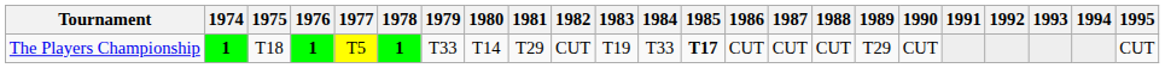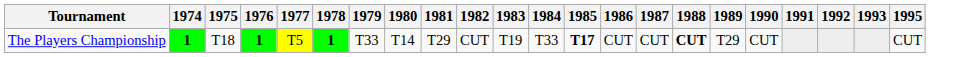 <table class="wikitable" style="font-size:95%;text-align:center;">
 <tr>
 <th>Tournament</th>
 <th>1974</th>
 <th>1975</th>
 <th>1976</th>
 <th>1977</th>
 <th>1978</th>
 <th>1979</th>
 <th>1980</th>
 <th>1981</th>
 <th>1982</th>
 <th>1983</th>
 <th>1984</th>
 <th>1985</th>
 <th>1986</th>
 <th>1987</th>
 <th>1988</th>
 <th>1989</th>
 <th>1990</th>
 <th>1991</th>
 <th>1992</th>
 <th>1993</th>
-<th>1994</th>
 <th>1995</th>
 </tr>
 <tr>
 <td align=left><a href='#'>The Players Championship</a></td>
 <td style="background:lime;"><strong>1</strong></td>
 <td>T18</td>
 <td style="background:lime;"><strong>1</strong></td>
 <td style="background:yellow;">T5</td>
 <td style="background:lime;"><strong>1</strong></td>
 <td>T33</td>
 <td>T14</td>
 <td>T29</td>
 <td>CUT</td>
 <td>T19</td>
 <td>T33</td>
 <td><strong>T17</strong></td>
 <td>CUT</td>
 <td>CUT</td>
-<td>CUT</td>
+<td><strong>CUT</strong></td>
 <td>T29</td>
 <td>CUT</td>
-<td style="background:#eeeeee;"></td>
 <td style="background:#eeeeee;"></td>
 <td style="background:#eeeeee;"></td>
 <td style="background:#eeeeee;"></td>
 <td>CUT</td>
 </tr>
 </table>
